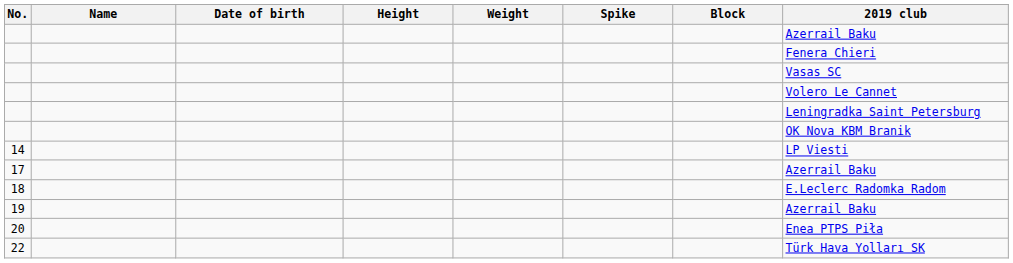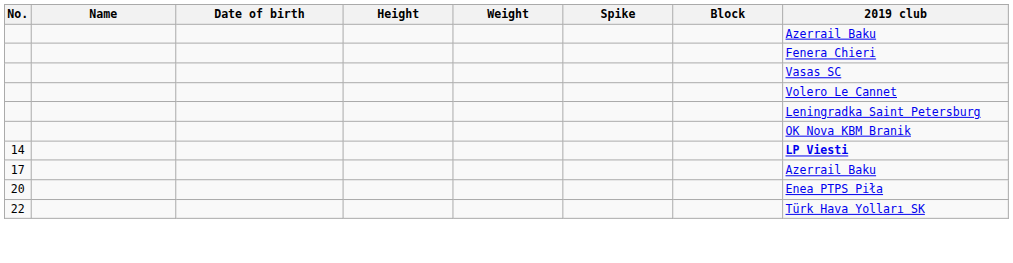 <table class="wikitable sortable" style="font-size:90%; text-align:center;">
 <tr>
 </tr>
 <tr>
 <th>No.</th>
 <th style="width:12em">Name</th>
 <th style="width:14em">Date of birth</th>
 <th style="width:9em">Height</th>
 <th style="width:9em">Weight</th>
 <th style="width:9em">Spike</th>
 <th style="width:9em">Block</th>
 <th style="width:19em">2019 club</th>
 </tr>
 <tr>
 <td></td>
 <td align=left></td>
 <td align=right></td>
 <td></td>
 <td></td>
 <td></td>
 <td></td>
 <td align=left> <a href='#'>Azerrail Baku</a></td>
 </tr>
 <tr>
 <td></td>
 <td align=left></td>
 <td align=right></td>
 <td></td>
 <td></td>
 <td></td>
 <td></td>
 <td align=left> <a href='#'>Fenera Chieri</a></td>
 </tr>
 <tr>
 <td></td>
 <td align=left></td>
 <td align=right></td>
 <td></td>
 <td></td>
 <td></td>
 <td></td>
 <td align=left> <a href='#'>Vasas SC</a></td>
 </tr>
 <tr>
 <td></td>
 <td align=left></td>
 <td align=right></td>
 <td></td>
 <td></td>
 <td></td>
 <td></td>
 <td align=left> <a href='#'>Volero Le Cannet</a></td>
 </tr>
 <tr>
 <td></td>
 <td align=left></td>
 <td align=right></td>
 <td></td>
 <td></td>
 <td></td>
 <td></td>
 <td align=left> <a href='#'>Leningradka Saint Petersburg</a></td>
 </tr>
 <tr>
 <td></td>
 <td align=left></td>
 <td align=right></td>
 <td></td>
 <td></td>
 <td></td>
 <td></td>
 <td align=left> <a href='#'>OK Nova KBM Branik</a></td>
 </tr>
 <tr>
 <td>14</td>
 <td align=left></td>
 <td align=right></td>
 <td></td>
 <td></td>
 <td></td>
 <td></td>
-<td align=left> <a href='#'>LP Viesti</a></td>
+<td align=left><strong> <a href='#'>LP Viesti</a></strong></td>
 </tr>
 <tr>
 <td>17</td>
-<td align=left></td>
-<td align=right></td>
-<td></td>
-<td></td>
-<td></td>
-<td></td>
-<td align=left> <a href='#'>Azerrail Baku</a></td>
-</tr>
-<tr>
-<td>18</td>
-<td align=left></td>
-<td align=right></td>
-<td></td>
-<td></td>
-<td></td>
-<td></td>
-<td align=left> <a href='#'>E.Leclerc Radomka Radom</a></td>
-</tr>
-<tr>
-<td>19</td>
 <td align=left></td>
 <td align=right></td>
 <td></td>
 <td></td>
 <td></td>
 <td></td>
 <td align=left> <a href='#'>Azerrail Baku</a></td>
 </tr>
 <tr>
 <td>20</td>
 <td align=left></td>
 <td align=right></td>
 <td></td>
 <td></td>
 <td></td>
 <td></td>
 <td align=left> <a href='#'>Enea PTPS Piła</a></td>
 </tr>
 <tr>
 <td>22</td>
 <td align=left></td>
 <td align=right></td>
 <td></td>
 <td></td>
 <td></td>
 <td></td>
 <td align=left> <a href='#'>Türk Hava Yolları SK</a></td>
 </tr>
 </table>
